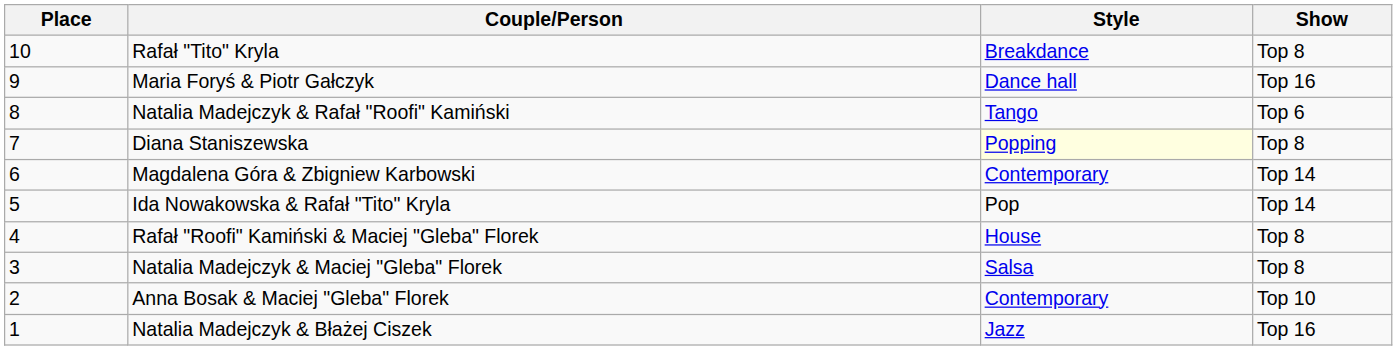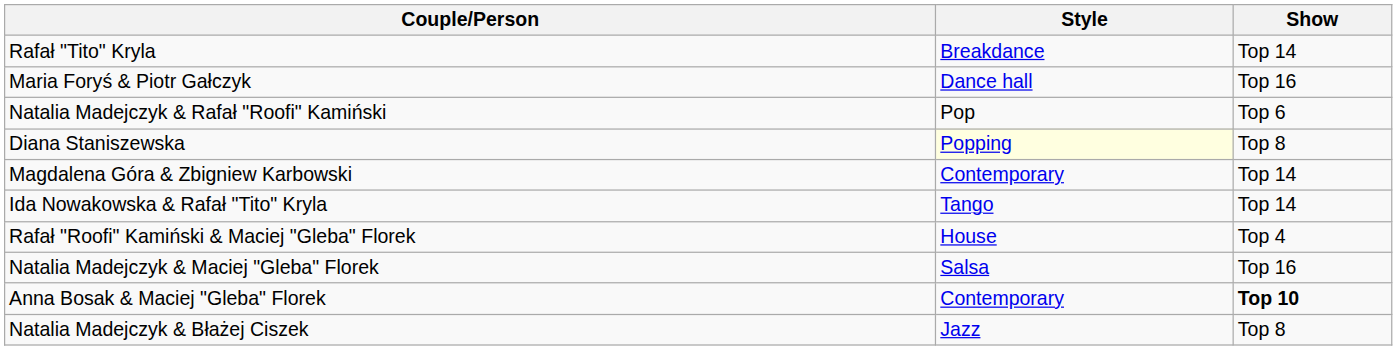 <table class="wikitable" style="width:90%;">
 <tr>
-<th>Place</th>
 <th>Couple/Person</th>
 <th>Style</th>
 <th>Show</th>
 </tr>
 <tr>
-<td>10</td>
 <td>Rafał "Tito" Kryla</td>
 <td><a href='#'>Breakdance</a></td>
-<td>Top 8</td>
+<td>Top 14</td>
 </tr>
 <tr>
-<td>9</td>
 <td>Maria Foryś & Piotr Gałczyk</td>
 <td><a href='#'>Dance hall</a></td>
 <td>Top 16</td>
 </tr>
 <tr>
-<td>8</td>
 <td>Natalia Madejczyk & Rafał "Roofi" Kamiński</td>
-<td><a href='#'>Tango</a></td>
+<td>Pop</td>
 <td>Top 6</td>
 </tr>
 <tr>
-<td>7</td>
 <td>Diana Staniszewska</td>
 <td style="background: lightyellow;"><a href='#'>Popping</a></td>
 <td>Top 8</td>
 </tr>
 <tr>
-<td>6</td>
 <td>Magdalena Góra & Zbigniew Karbowski</td>
 <td><a href='#'>Contemporary</a></td>
 <td>Top 14</td>
 </tr>
 <tr>
-<td>5</td>
 <td>Ida Nowakowska & Rafał "Tito" Kryla</td>
-<td>Pop</td>
+<td><a href='#'>Tango</a></td>
 <td>Top 14</td>
 </tr>
 <tr>
-<td>4</td>
 <td>Rafał "Roofi" Kamiński & Maciej "Gleba" Florek</td>
 <td><a href='#'>House</a></td>
+<td>Top 4</td>
+</tr>
+<tr>
+<td>Natalia Madejczyk & Maciej "Gleba" Florek</td>
+<td><a href='#'>Salsa</a></td>
+<td>Top 16</td>
+</tr>
+<tr>
+<td>Anna Bosak & Maciej "Gleba" Florek</td>
+<td><a href='#'>Contemporary</a></td>
+<td><strong>Top 10</strong></td>
+</tr>
+<tr>
+<td>Natalia Madejczyk & Błażej Ciszek</td>
+<td><a href='#'>Jazz</a></td>
 <td>Top 8</td>
 </tr>
-<tr>
-<td>3</td>
-<td>Natalia Madejczyk & Maciej "Gleba" Florek</td>
-<td><a href='#'>Salsa</a></td>
-<td>Top 8</td>
-</tr>
-<tr>
-<td>2</td>
-<td>Anna Bosak & Maciej "Gleba" Florek</td>
-<td><a href='#'>Contemporary</a></td>
-<td>Top 10</td>
-</tr>
-<tr>
-<td>1</td>
-<td>Natalia Madejczyk & Błażej Ciszek</td>
-<td><a href='#'>Jazz</a></td>
-<td>Top 16</td>
-</tr>
 </table>
